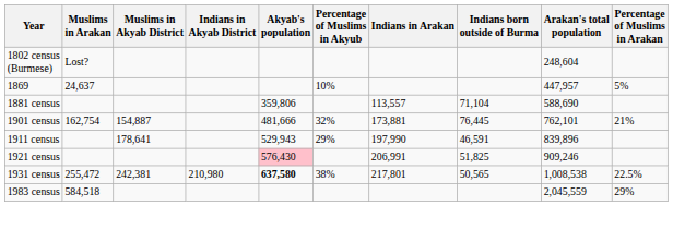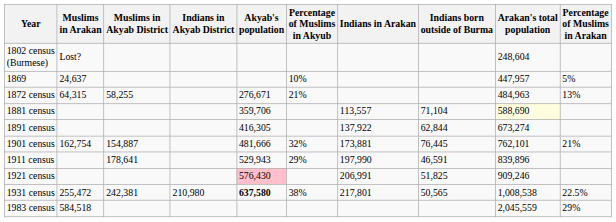 <table class="wikitable" style=" font-size: 85%; ">
 <tr>
 <th>Year</th>
 <th>Muslims<br>in Arakan</th>
 <th>Muslims in<br>Akyab District</th>
 <th>Indians in<br>Akyab District</th>
 <th>Akyab's<br>population</th>
 <th>Percentage<br>of Muslims<br>in Akyub</th>
 <th>Indians in Arakan</th>
 <th>Indians born<br>outside of Burma</th>
 <th>Arakan's total<br>population</th>
 <th>Percentage<br>of Muslims<br>in Arakan</th>
 </tr>
 <tr>
 <td>1802 census<br>(Burmese)</td>
 <td>Lost?</td>
 <td></td>
 <td></td>
 <td></td>
 <td></td>
 <td></td>
 <td></td>
 <td>248,604</td>
 <td></td>
 </tr>
 <tr>
 <td>1869</td>
 <td>24,637</td>
 <td></td>
 <td></td>
 <td></td>
 <td>10%</td>
 <td></td>
 <td></td>
 <td>447,957</td>
 <td>5%</td>
 </tr>
 <tr>
+<td>1872 census</td>
+<td>64,315</td>
+<td>58,255</td>
+<td></td>
+<td>276,671</td>
+<td>21%</td>
+<td></td>
+<td></td>
+<td>484,963</td>
+<td>13%</td>
+</tr>
+<tr>
 <td>1881 census</td>
 <td></td>
 <td></td>
 <td></td>
-<td>359,806</td>
+<td>359,706</td>
 <td></td>
 <td>113,557</td>
 <td>71,104</td>
-<td>588,690</td>
+<td style="background: lightyellow;">588,690</td>
+<td></td>
+</tr>
+<tr>
+<td>1891 census</td>
+<td></td>
+<td></td>
+<td></td>
+<td>416,305</td>
+<td></td>
+<td>137,922</td>
+<td>62,844</td>
+<td>673,274</td>
 <td></td>
 </tr>
 <tr>
 <td>1901 census</td>
 <td>162,754</td>
 <td>154,887</td>
 <td></td>
 <td>481,666</td>
 <td>32%</td>
 <td>173,881</td>
 <td>76,445</td>
 <td>762,101</td>
 <td>21%</td>
 </tr>
 <tr>
 <td>1911 census</td>
 <td></td>
 <td>178,641</td>
 <td></td>
 <td>529,943</td>
 <td>29%</td>
 <td>197,990</td>
 <td>46,591</td>
 <td>839,896</td>
 <td></td>
 </tr>
 <tr>
 <td>1921 census</td>
 <td></td>
 <td></td>
 <td></td>
 <td style="background: pink;">576,430</td>
 <td></td>
 <td>206,991</td>
 <td>51,825</td>
 <td>909,246</td>
 <td></td>
 </tr>
 <tr>
 <td>1931 census</td>
 <td>255,472</td>
 <td>242,381</td>
 <td>210,980</td>
 <td><strong>637,580</strong></td>
 <td>38%</td>
 <td>217,801</td>
 <td>50,565</td>
 <td>1,008,538</td>
 <td>22.5%</td>
 </tr>
 <tr>
 <td>1983 census</td>
 <td>584,518</td>
 <td></td>
 <td></td>
 <td></td>
 <td></td>
 <td></td>
 <td></td>
 <td>2,045,559</td>
 <td>29%</td>
 </tr>
 </table>
